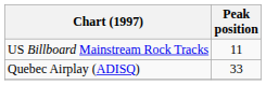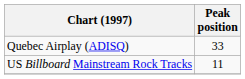 <table class="wikitable">
 <tr>
 <th>Chart (1997)</th>
 <th>Peak<br>position</th>
 </tr>
 <tr>
+<td>Quebec Airplay (<a href='#'>ADISQ</a>)</td>
+<td align="center">33</td>
+</tr>
+<tr>
 <td>US <em>Billboard</em> <a href='#'>Mainstream Rock Tracks</a></td>
 <td align="center">11</td>
 </tr>
 <tr>
-<td>Quebec Airplay (<a href='#'>ADISQ</a>)</td>
-<td align="center">33</td>
-</tr>
-<tr>
 </tr>
 </table>
